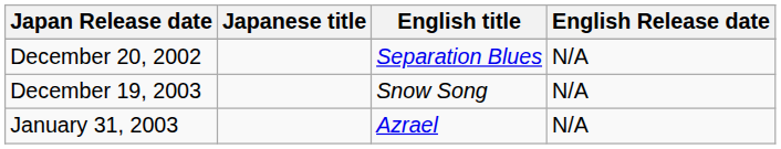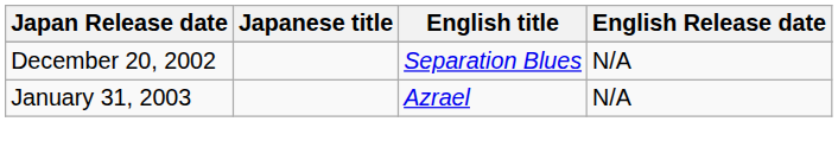 <table class="wikitable">
 <tr>
 <th>Japan Release date</th>
 <th>Japanese title</th>
 <th>English title</th>
 <th>English Release date</th>
 </tr>
 <tr>
 </tr>
 <tr>
 <td>December 20, 2002</td>
 <td></td>
 <td><em><a href='#'>Separation Blues</a></em></td>
 <td>N/A</td>
 </tr>
 <tr>
-<td>December 19, 2003</td>
-<td></td>
-<td><em>Snow Song</em></td>
-<td>N/A</td>
-</tr>
-<tr>
 <td>January 31, 2003</td>
 <td></td>
 <td><em><a href='#'>Azrael</a></em></td>
 <td>N/A</td>
 </tr>
 </table>
